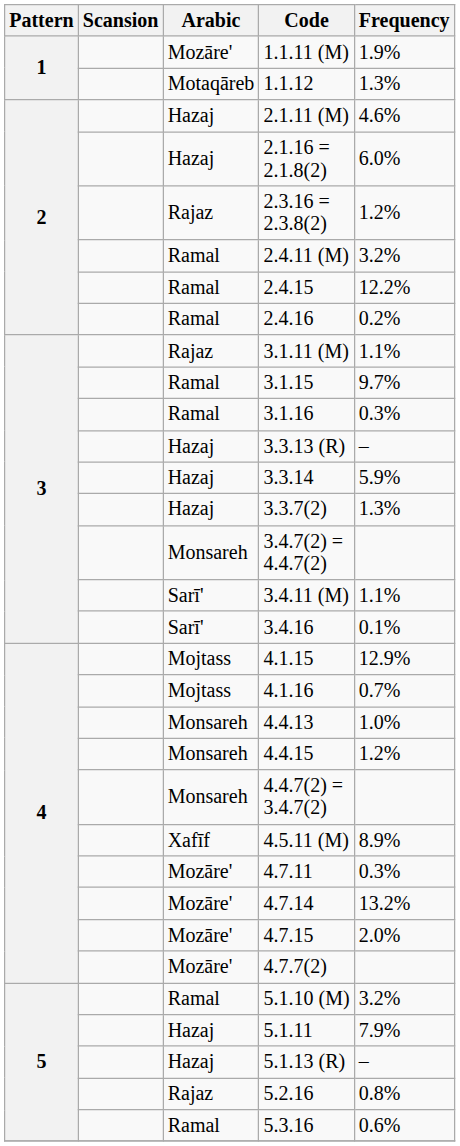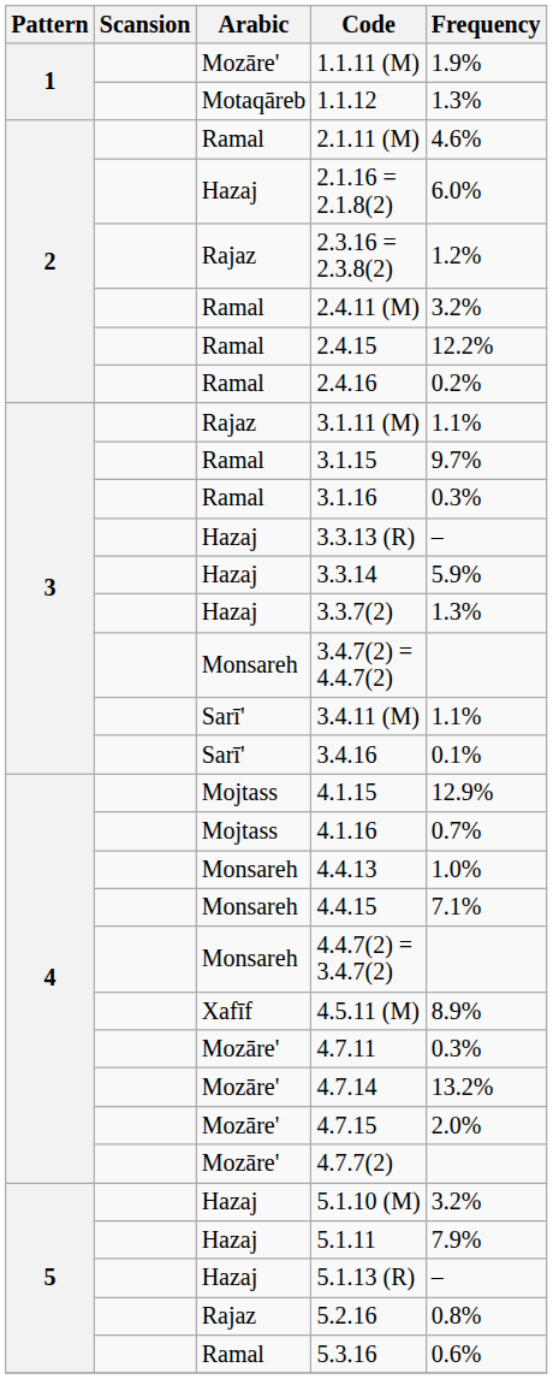 <table class="wikitable">
 <tr>
 <th>Pattern</th>
 <th>Scansion</th>
 <th>Arabic</th>
 <th>Code</th>
 <th>Frequency</th>
 </tr>
 <tr>
 <th rowspan="2">1</th>
 <td></td>
 <td>Mozāre'</td>
 <td>1.1.11 (M)</td>
 <td>1.9%</td>
 </tr>
 <tr>
 <td></td>
 <td>Motaqāreb</td>
 <td>1.1.12</td>
 <td>1.3%</td>
 </tr>
 <tr>
 <th rowspan="6">2</th>
 <td></td>
-<td>Hazaj</td>
+<td>Ramal</td>
 <td>2.1.11 (M)</td>
 <td>4.6%</td>
 </tr>
 <tr>
 <td></td>
 <td>Hazaj</td>
 <td>2.1.16 = <br>2.1.8(2)</td>
 <td>6.0%</td>
 </tr>
 <tr>
 <td></td>
 <td>Rajaz</td>
 <td>2.3.16 =<br> 2.3.8(2)</td>
 <td>1.2%</td>
 </tr>
 <tr>
 <td></td>
 <td>Ramal</td>
 <td>2.4.11 (M)</td>
 <td>3.2%</td>
 </tr>
 <tr>
 <td></td>
 <td>Ramal</td>
 <td>2.4.15</td>
 <td>12.2%</td>
 </tr>
 <tr>
 <td></td>
 <td>Ramal</td>
 <td>2.4.16</td>
 <td>0.2%</td>
 </tr>
 <tr>
 <th rowspan="9">3</th>
 <td></td>
 <td>Rajaz</td>
 <td>3.1.11 (M)</td>
 <td>1.1%</td>
 </tr>
 <tr>
 <td></td>
 <td>Ramal</td>
 <td>3.1.15</td>
 <td>9.7%</td>
 </tr>
 <tr>
 <td></td>
 <td>Ramal</td>
 <td>3.1.16</td>
 <td>0.3%</td>
 </tr>
 <tr>
 <td></td>
 <td>Hazaj</td>
 <td>3.3.13 (R)</td>
 <td>–</td>
 </tr>
 <tr>
 <td></td>
 <td>Hazaj</td>
 <td>3.3.14</td>
 <td>5.9%</td>
 </tr>
 <tr>
 <td></td>
 <td>Hazaj</td>
 <td>3.3.7(2)</td>
 <td>1.3%</td>
 </tr>
 <tr>
 <td></td>
 <td>Monsareh</td>
 <td>3.4.7(2) =<br> 4.4.7(2)</td>
 <td></td>
 </tr>
 <tr>
 <td></td>
 <td>Sarī'</td>
 <td>3.4.11 (M)</td>
 <td>1.1%</td>
 </tr>
 <tr>
 <td></td>
 <td>Sarī'</td>
 <td>3.4.16</td>
 <td>0.1%</td>
 </tr>
 <tr>
 <th rowspan="10">4</th>
 <td></td>
 <td>Mojtass</td>
 <td>4.1.15</td>
 <td>12.9%</td>
 </tr>
 <tr>
 <td></td>
 <td>Mojtass</td>
 <td>4.1.16</td>
 <td>0.7%</td>
 </tr>
 <tr>
 <td></td>
 <td>Monsareh</td>
 <td>4.4.13</td>
 <td>1.0%</td>
 </tr>
 <tr>
 <td></td>
 <td>Monsareh</td>
 <td>4.4.15</td>
-<td>1.2%</td>
+<td>7.1%</td>
 </tr>
 <tr>
 <td></td>
 <td>Monsareh</td>
 <td>4.4.7(2) =<br>3.4.7(2)</td>
 <td></td>
 </tr>
 <tr>
 <td></td>
 <td>Xafīf</td>
 <td>4.5.11 (M)</td>
 <td>8.9%</td>
 </tr>
 <tr>
 <td></td>
 <td>Mozāre'</td>
 <td>4.7.11</td>
 <td>0.3%</td>
 </tr>
 <tr>
 <td></td>
 <td>Mozāre'</td>
 <td>4.7.14</td>
 <td>13.2%</td>
 </tr>
 <tr>
 <td></td>
 <td>Mozāre'</td>
 <td>4.7.15</td>
 <td>2.0%</td>
 </tr>
 <tr>
 <td></td>
 <td>Mozāre'</td>
 <td>4.7.7(2)</td>
 <td></td>
 </tr>
 <tr>
 <th rowspan="5">5</th>
 <td></td>
-<td>Ramal</td>
+<td>Hazaj</td>
 <td>5.1.10 (M)</td>
 <td>3.2%</td>
 </tr>
 <tr>
 <td></td>
 <td>Hazaj</td>
 <td>5.1.11</td>
 <td>7.9%</td>
 </tr>
 <tr>
 <td></td>
 <td>Hazaj</td>
 <td>5.1.13 (R)</td>
 <td>–</td>
 </tr>
 <tr>
 <td></td>
 <td>Rajaz</td>
 <td>5.2.16</td>
 <td>0.8%</td>
 </tr>
 <tr>
 <td></td>
 <td>Ramal</td>
 <td>5.3.16</td>
 <td>0.6%</td>
 </tr>
 <tr>
 </tr>
 </table>
